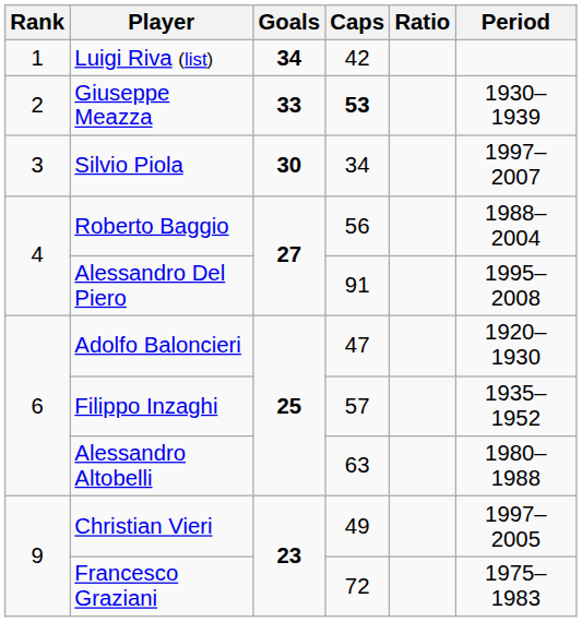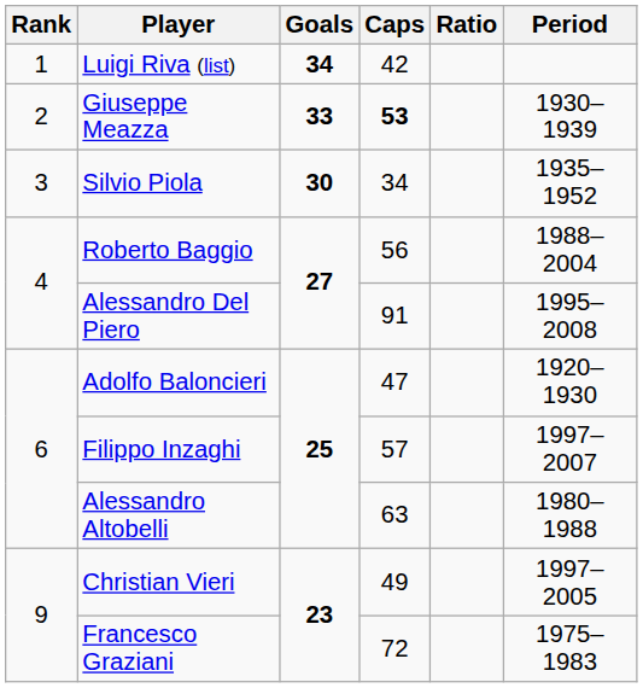 <table class="wikitable sortable" style="text-align:center;">
 <tr>
 <th width=15px>Rank</th>
 <th style="width:125px;">Player</th>
 <th width=25px>Goals</th>
 <th width=25px>Caps</th>
 <th width=25px>Ratio</th>
 <th width=80px>Period</th>
 </tr>
 <tr>
 <td>1</td>
 <td style="text-align:left;"><a href='#'>Luigi Riva</a> <small>(<a href='#'>list</a>)</small></td>
 <td><strong>34</strong></td>
 <td>42</td>
 <td></td>
 <td></td>
 </tr>
 <tr>
 <td>2</td>
 <td style="text-align:left;"><a href='#'>Giuseppe Meazza</a></td>
 <td><strong>33</strong></td>
 <td><strong>53</strong></td>
 <td></td>
 <td>1930–1939</td>
 </tr>
 <tr>
 <td>3</td>
 <td style="text-align:left;"><a href='#'>Silvio Piola</a></td>
 <td><strong>30</strong></td>
 <td>34</td>
 <td></td>
-<td>1997–2007</td>
+<td>1935–1952</td>
 </tr>
 <tr>
 <td rowspan="2">4</td>
 <td style="text-align:left;"><a href='#'>Roberto Baggio</a></td>
 <td rowspan="2"><strong>27</strong></td>
 <td>56</td>
 <td></td>
 <td>1988–2004</td>
 </tr>
 <tr>
 <td style="text-align:left;"><a href='#'>Alessandro Del Piero</a></td>
 <td>91</td>
 <td></td>
 <td>1995–2008</td>
 </tr>
 <tr>
 <td rowspan="3">6</td>
 <td style="text-align:left;"><a href='#'>Adolfo Baloncieri</a></td>
 <td rowspan="3"><strong>25</strong></td>
 <td>47</td>
 <td></td>
 <td>1920–1930</td>
 </tr>
 <tr>
 <td style="text-align:left;"><a href='#'>Filippo Inzaghi</a></td>
 <td>57</td>
 <td></td>
-<td>1935–1952</td>
+<td>1997–2007</td>
 </tr>
 <tr>
 <td style="text-align:left;"><a href='#'>Alessandro Altobelli</a></td>
 <td>63</td>
 <td></td>
 <td>1980–1988</td>
 </tr>
 <tr>
 <td rowspan="2">9</td>
 <td style="text-align:left;"><a href='#'>Christian Vieri</a></td>
 <td rowspan="2"><strong>23</strong></td>
 <td>49</td>
 <td></td>
 <td>1997–2005</td>
 </tr>
 <tr>
 <td style="text-align:left;"><a href='#'>Francesco Graziani</a></td>
 <td>72</td>
 <td></td>
 <td>1975–1983</td>
 </tr>
 </table>
